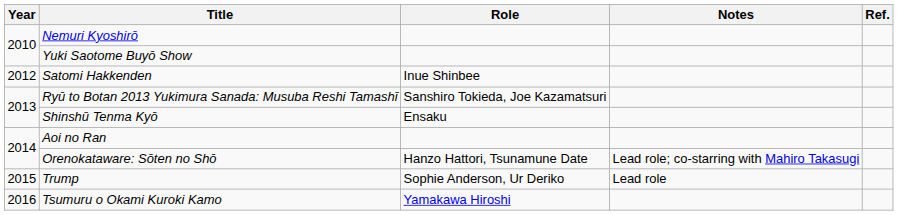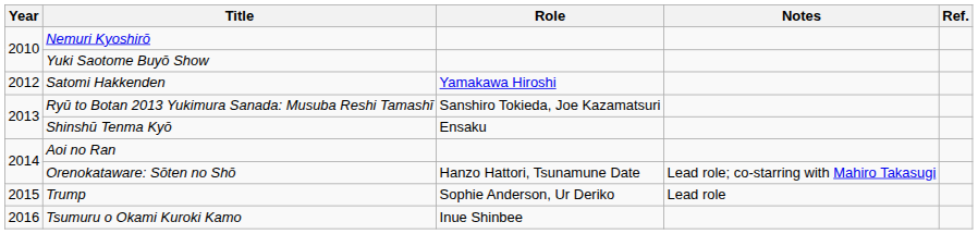 <table class="wikitable">
 <tr>
 <th>Year</th>
 <th>Title</th>
 <th>Role</th>
 <th>Notes</th>
 <th>Ref.</th>
 </tr>
 <tr>
 <td rowspan="2">2010</td>
 <td><em><a href='#'>Nemuri Kyoshirō</a></em></td>
 <td></td>
 <td></td>
 <td></td>
 </tr>
 <tr>
 <td><em>Yuki Saotome Buyō Show</em></td>
 <td></td>
 <td></td>
 <td></td>
 </tr>
 <tr>
 <td>2012</td>
 <td><em>Satomi Hakkenden</em></td>
-<td>Inue Shinbee</td>
+<td><a href='#'>Yamakawa Hiroshi</a></td>
 <td></td>
 <td></td>
 </tr>
 <tr>
 <td rowspan="2">2013</td>
 <td><em>Ryū to Botan 2013 Yukimura Sanada: Musuba Reshi Tamashī</em></td>
 <td>Sanshiro Tokieda, Joe Kazamatsuri</td>
 <td></td>
 <td></td>
 </tr>
 <tr>
 <td><em>Shinshū Tenma Kyō</em></td>
 <td>Ensaku</td>
 <td></td>
 <td></td>
 </tr>
 <tr>
 <td rowspan="2">2014</td>
 <td><em>Aoi no Ran</em></td>
 <td></td>
 <td></td>
 <td></td>
 </tr>
 <tr>
 <td><em>Orenokataware: Sōten no Shō</em></td>
 <td>Hanzo Hattori, Tsunamune Date</td>
 <td>Lead role; co-starring with <a href='#'>Mahiro Takasugi</a></td>
 <td></td>
 </tr>
 <tr>
 <td>2015</td>
 <td><em>Trump</em></td>
 <td>Sophie Anderson, Ur Deriko</td>
 <td>Lead role</td>
 <td></td>
 </tr>
 <tr>
 <td>2016</td>
 <td><em>Tsumuru o Okami Kuroki Kamo</em></td>
-<td><a href='#'>Yamakawa Hiroshi</a></td>
+<td>Inue Shinbee</td>
 <td></td>
 <td></td>
 </tr>
 </table>
